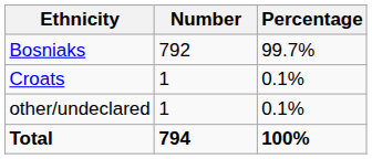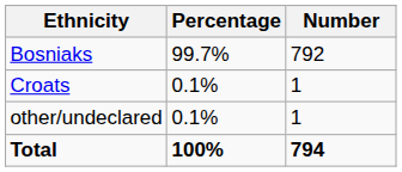 <table class="wikitable">
 <tr>
 <th width="100px">Ethnicity</th>
+<th width="80px">Percentage</th>
 <th width="80px">Number</th>
-<th width="80px">Percentage</th>
 </tr>
 <tr>
 <td><a href='#'>Bosniaks</a></td>
+<td>99.7%</td>
 <td>792</td>
-<td>99.7%</td>
 </tr>
 <tr>
 <td><a href='#'>Croats</a></td>
+<td>0.1%</td>
 <td>1</td>
-<td>0.1%</td>
 </tr>
 <tr>
 <td>other/undeclared</td>
+<td>0.1%</td>
 <td>1</td>
-<td>0.1%</td>
 </tr>
 <tr>
 <td><strong>Total</strong></td>
+<td><strong>100%</strong></td>
 <td><strong>794</strong></td>
-<td><strong>100%</strong></td>
 </tr>
 </table>
